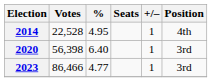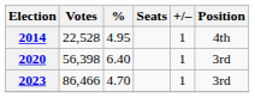 <table class=wikitable style=text-align:center>
 <tr>
 <th><strong>Election</strong></th>
 <th><strong>Votes</strong></th>
 <th><strong>%</strong></th>
 <th><strong>Seats</strong></th>
 <th><strong>+/–</strong></th>
 <th><strong>Position</strong></th>
 </tr>
 <tr>
 <th><a href='#'>2014</a></th>
 <td>22,528</td>
 <td>4.95</td>
 <td></td>
 <td> 1</td>
 <td> 4th</td>
 </tr>
 <tr>
 <th><a href='#'>2020</a></th>
 <td>56,398</td>
 <td>6.40</td>
 <td></td>
 <td> 1</td>
 <td> 3rd</td>
 </tr>
 <tr>
 <th><a href='#'>2023</a></th>
 <td>86,466</td>
-<td>4.77</td>
+<td>4.70</td>
 <td></td>
 <td> 1</td>
 <td> 3rd</td>
 </tr>
 <tr>
 </tr>
 </table>
